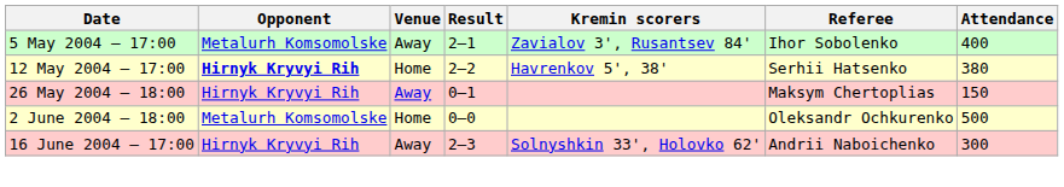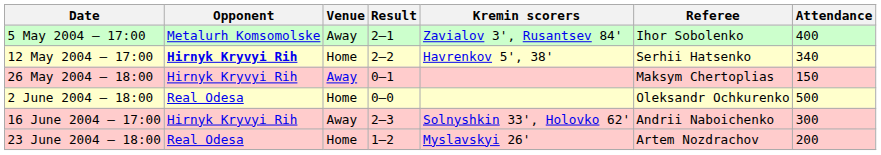 <table class="wikitable" style="text-align:left">
 <tr>
 <th>Date</th>
 <th>Opponent</th>
 <th>Venue</th>
 <th>Result</th>
 <th>Kremin scorers</th>
 <th>Referee</th>
 <th>Attendance</th>
 </tr>
 <tr style="background:#ccffcc">
 <td>5 May 2004 – 17:00</td>
 <td><a href='#'>Metalurh Komsomolske</a></td>
 <td>Away</td>
 <td>2–1</td>
 <td><a href='#'>Zavialov</a> 3', <a href='#'>Rusantsev</a> 84'</td>
 <td>Ihor Sobolenko</td>
 <td>400</td>
 </tr>
 <tr style="background:#ffffcc">
 <td>12 May 2004 – 17:00</td>
 <td><strong><a href='#'>Hirnyk Kryvyi Rih</a></strong></td>
 <td>Home</td>
 <td>2–2</td>
 <td><a href='#'>Havrenkov</a> 5', 38'</td>
 <td>Serhii Hatsenko</td>
-<td>380</td>
+<td>340</td>
 </tr>
 <tr style="background:#ffcccc">
 <td>26 May 2004 – 18:00</td>
 <td><a href='#'>Hirnyk Kryvyi Rih</a></td>
 <td><a href='#'>Away</a></td>
 <td>0–1</td>
 <td></td>
 <td>Maksym Chertoplias</td>
 <td>150</td>
 </tr>
 <tr style="background:#ffffcc">
 <td>2 June 2004 – 18:00</td>
-<td><a href='#'>Metalurh Komsomolske</a></td>
+<td><a href='#'>Real Odesa</a></td>
 <td>Home</td>
 <td>0–0</td>
 <td></td>
 <td>Oleksandr Ochkurenko</td>
 <td>500</td>
 </tr>
 <tr style="background:#ffcccc">
 <td>16 June 2004 – 17:00</td>
 <td><a href='#'>Hirnyk Kryvyi Rih</a></td>
 <td>Away</td>
 <td>2–3</td>
 <td><a href='#'>Solnyshkin</a> 33', <a href='#'>Holovko</a> 62'</td>
 <td>Andrii Naboichenko</td>
 <td>300</td>
 </tr>
+<tr style="background:#ffcccc">
+<td>23 June 2004 – 18:00</td>
+<td><a href='#'>Real Odesa</a></td>
+<td>Home</td>
+<td>1–2</td>
+<td><a href='#'>Myslavskyi</a> 26'</td>
+<td>Artem Nozdrachov</td>
+<td>200</td>
+</tr>
 </table>
